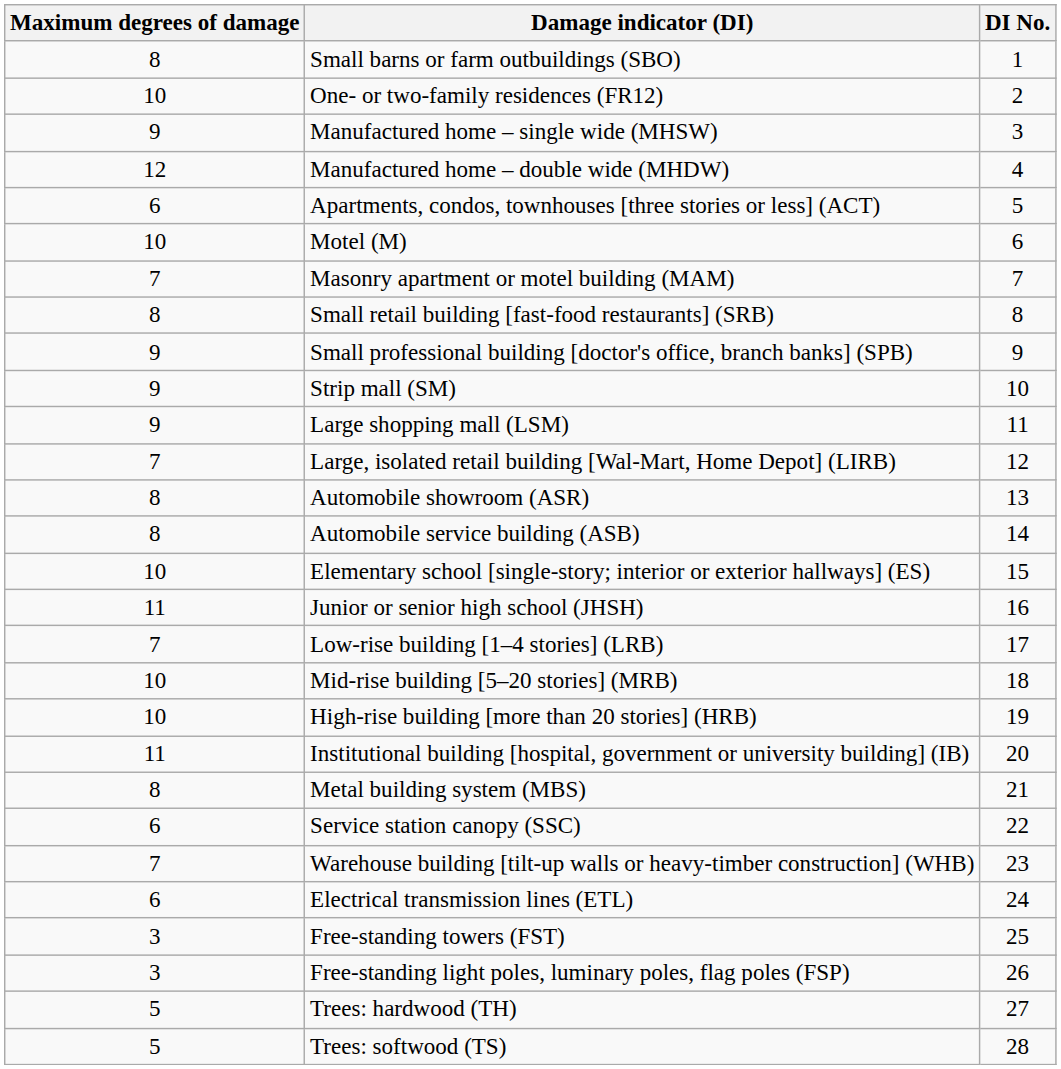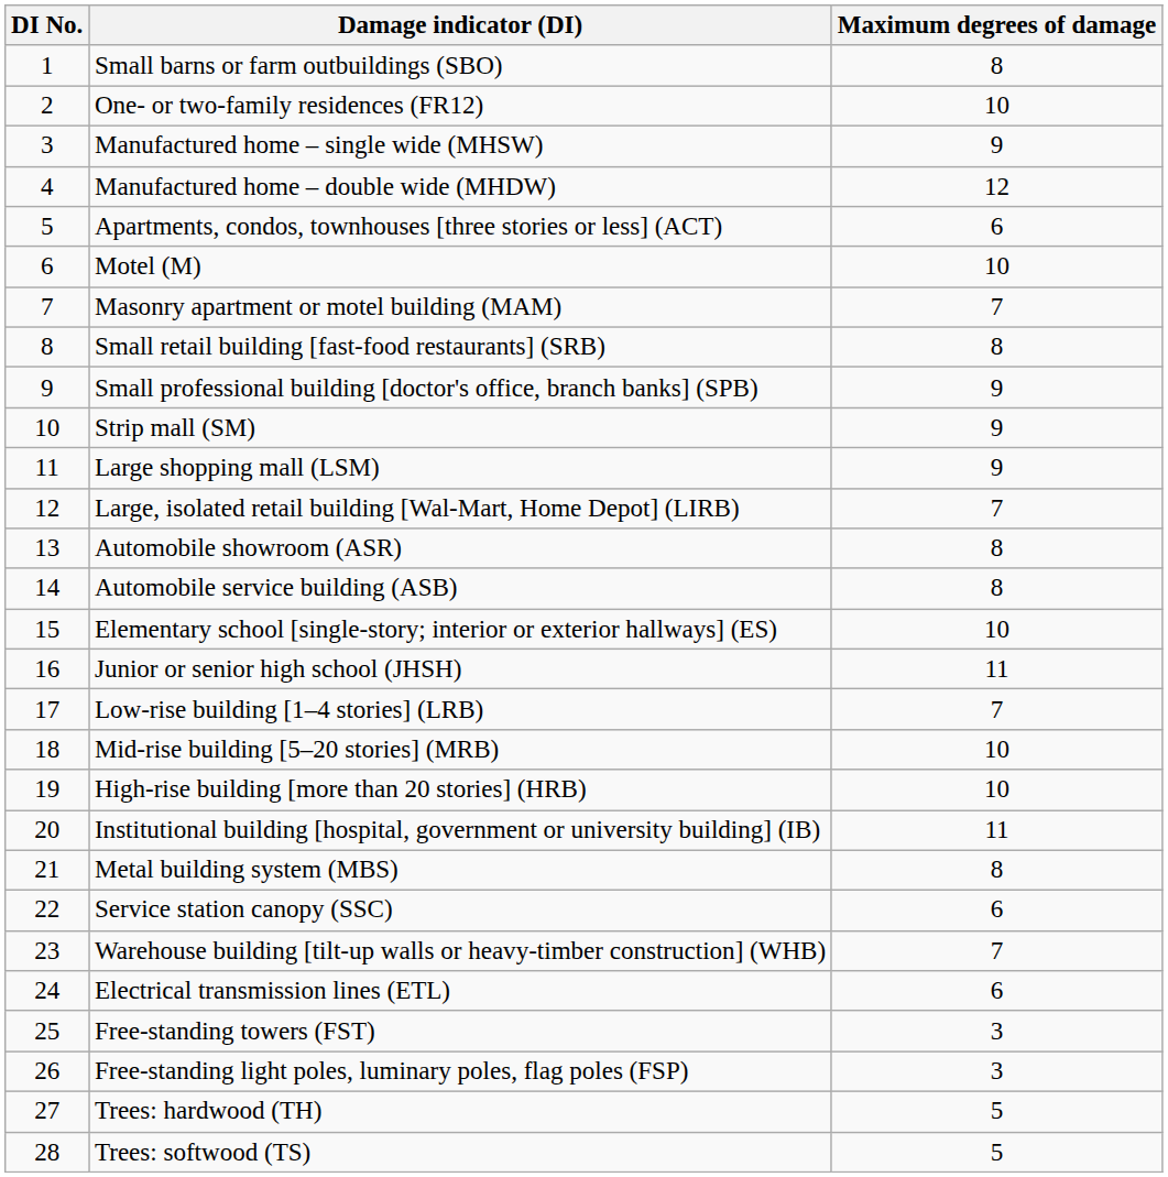 <table class="wikitable sortable">
 <tr>
+<th>DI No.</th>
+<th>Damage indicator (DI)</th>
 <th>Maximum degrees of damage</th>
-<th>Damage indicator (DI)</th>
-<th>DI No.</th>
 </tr>
 <tr>
+<td style="text-align:center;">1</td>
+<td>Small barns or farm outbuildings (SBO)</td>
 <td style="text-align:center;">8</td>
-<td>Small barns or farm outbuildings (SBO)</td>
-<td style="text-align:center;">1</td>
 </tr>
 <tr>
+<td style="text-align:center;">2</td>
+<td>One- or two-family residences (FR12)</td>
 <td style="text-align:center;">10</td>
-<td>One- or two-family residences (FR12)</td>
-<td style="text-align:center;">2</td>
 </tr>
 <tr>
+<td style="text-align:center;">3</td>
+<td>Manufactured home – single wide (MHSW)</td>
 <td style="text-align:center;">9</td>
-<td>Manufactured home – single wide (MHSW)</td>
-<td style="text-align:center;">3</td>
 </tr>
 <tr>
+<td style="text-align:center;">4</td>
+<td>Manufactured home – double wide (MHDW)</td>
 <td style="text-align:center;">12</td>
-<td>Manufactured home – double wide (MHDW)</td>
-<td style="text-align:center;">4</td>
+</tr>
+<tr>
+<td style="text-align:center;">5</td>
+<td>Apartments, condos, townhouses [three stories or less] (ACT)</td>
+<td style="text-align:center;">6</td>
 </tr>
 <tr>
 <td style="text-align:center;">6</td>
-<td>Apartments, condos, townhouses [three stories or less] (ACT)</td>
-<td style="text-align:center;">5</td>
-</tr>
-<tr>
+<td>Motel (M)</td>
 <td style="text-align:center;">10</td>
-<td>Motel (M)</td>
-<td style="text-align:center;">6</td>
 </tr>
 <tr>
 <td style="text-align:center;">7</td>
 <td>Masonry apartment or motel building (MAM)</td>
 <td style="text-align:center;">7</td>
 </tr>
 <tr>
 <td style="text-align:center;">8</td>
 <td>Small retail building [fast-food restaurants] (SRB)</td>
 <td style="text-align:center;">8</td>
 </tr>
 <tr>
 <td style="text-align:center;">9</td>
 <td>Small professional building [doctor's office, branch banks] (SPB)</td>
 <td style="text-align:center;">9</td>
 </tr>
 <tr>
+<td style="text-align:center;">10</td>
+<td>Strip mall (SM)</td>
 <td style="text-align:center;">9</td>
-<td>Strip mall (SM)</td>
+</tr>
+<tr>
+<td style="text-align:center;">11</td>
+<td>Large shopping mall (LSM)</td>
+<td style="text-align:center;">9</td>
+</tr>
+<tr>
+<td style="text-align:center;">12</td>
+<td>Large, isolated retail building [Wal-Mart, Home Depot] (LIRB)</td>
+<td style="text-align:center;">7</td>
+</tr>
+<tr>
+<td style="text-align:center;">13</td>
+<td>Automobile showroom (ASR)</td>
+<td style="text-align:center;">8</td>
+</tr>
+<tr>
+<td style="text-align:center;">14</td>
+<td>Automobile service building (ASB)</td>
+<td style="text-align:center;">8</td>
+</tr>
+<tr>
+<td style="text-align:center;">15</td>
+<td>Elementary school [single-story; interior or exterior hallways] (ES)</td>
 <td style="text-align:center;">10</td>
 </tr>
 <tr>
-<td style="text-align:center;">9</td>
-<td>Large shopping mall (LSM)</td>
+<td style="text-align:center;">16</td>
+<td>Junior or senior high school (JHSH)</td>
 <td style="text-align:center;">11</td>
 </tr>
 <tr>
+<td style="text-align:center;">17</td>
+<td>Low-rise building [1–4 stories] (LRB)</td>
 <td style="text-align:center;">7</td>
-<td>Large, isolated retail building [Wal-Mart, Home Depot] (LIRB)</td>
-<td style="text-align:center;">12</td>
 </tr>
 <tr>
-<td style="text-align:center;">8</td>
-<td>Automobile showroom (ASR)</td>
-<td style="text-align:center;">13</td>
+<td style="text-align:center;">18</td>
+<td>Mid-rise building [5–20 stories] (MRB)</td>
+<td style="text-align:center;">10</td>
 </tr>
 <tr>
-<td style="text-align:center;">8</td>
-<td>Automobile service building (ASB)</td>
-<td style="text-align:center;">14</td>
+<td style="text-align:center;">19</td>
+<td>High-rise building [more than 20 stories] (HRB)</td>
+<td style="text-align:center;">10</td>
 </tr>
 <tr>
-<td style="text-align:center;">10</td>
-<td>Elementary school [single-story; interior or exterior hallways] (ES)</td>
-<td style="text-align:center;">15</td>
+<td style="text-align:center;">20</td>
+<td>Institutional building [hospital, government or university building] (IB)</td>
+<td style="text-align:center;">11</td>
 </tr>
 <tr>
-<td style="text-align:center;">11</td>
-<td>Junior or senior high school (JHSH)</td>
-<td style="text-align:center;">16</td>
+<td style="text-align:center;">21</td>
+<td>Metal building system (MBS)</td>
+<td style="text-align:center;">8</td>
 </tr>
 <tr>
-<td style="text-align:center;">7</td>
-<td>Low-rise building [1–4 stories] (LRB)</td>
-<td style="text-align:center;">17</td>
+<td style="text-align:center;">22</td>
+<td>Service station canopy (SSC)</td>
+<td style="text-align:center;">6</td>
 </tr>
 <tr>
-<td style="text-align:center;">10</td>
-<td>Mid-rise building [5–20 stories] (MRB)</td>
-<td style="text-align:center;">18</td>
+<td style="text-align:center;">23</td>
+<td>Warehouse building [tilt-up walls or heavy-timber construction] (WHB)</td>
+<td style="text-align:center;">7</td>
 </tr>
 <tr>
-<td style="text-align:center;">10</td>
-<td>High-rise building [more than 20 stories] (HRB)</td>
-<td style="text-align:center;">19</td>
+<td style="text-align:center;">24</td>
+<td>Electrical transmission lines (ETL)</td>
+<td style="text-align:center;">6</td>
 </tr>
 <tr>
-<td style="text-align:center;">11</td>
-<td>Institutional building [hospital, government or university building] (IB)</td>
-<td style="text-align:center;">20</td>
+<td style="text-align:center;">25</td>
+<td>Free-standing towers (FST)</td>
+<td style="text-align:center;">3</td>
 </tr>
 <tr>
-<td style="text-align:center;">8</td>
-<td>Metal building system (MBS)</td>
-<td style="text-align:center;">21</td>
+<td style="text-align:center;">26</td>
+<td>Free-standing light poles, luminary poles, flag poles (FSP)</td>
+<td style="text-align:center;">3</td>
 </tr>
 <tr>
-<td style="text-align:center;">6</td>
-<td>Service station canopy (SSC)</td>
-<td style="text-align:center;">22</td>
+<td style="text-align:center;">27</td>
+<td>Trees: hardwood (TH)</td>
+<td style="text-align:center;">5</td>
 </tr>
 <tr>
-<td style="text-align:center;">7</td>
-<td>Warehouse building [tilt-up walls or heavy-timber construction] (WHB)</td>
-<td style="text-align:center;">23</td>
-</tr>
-<tr>
-<td style="text-align:center;">6</td>
-<td>Electrical transmission lines (ETL)</td>
-<td style="text-align:center;">24</td>
-</tr>
-<tr>
-<td style="text-align:center;">3</td>
-<td>Free-standing towers (FST)</td>
-<td style="text-align:center;">25</td>
-</tr>
-<tr>
-<td style="text-align:center;">3</td>
-<td>Free-standing light poles, luminary poles, flag poles (FSP)</td>
-<td style="text-align:center;">26</td>
-</tr>
-<tr>
+<td style="text-align:center;">28</td>
+<td>Trees: softwood (TS)</td>
 <td style="text-align:center;">5</td>
-<td>Trees: hardwood (TH)</td>
-<td style="text-align:center;">27</td>
-</tr>
-<tr>
-<td style="text-align:center;">5</td>
-<td>Trees: softwood (TS)</td>
-<td style="text-align:center;">28</td>
 </tr>
 </table>
